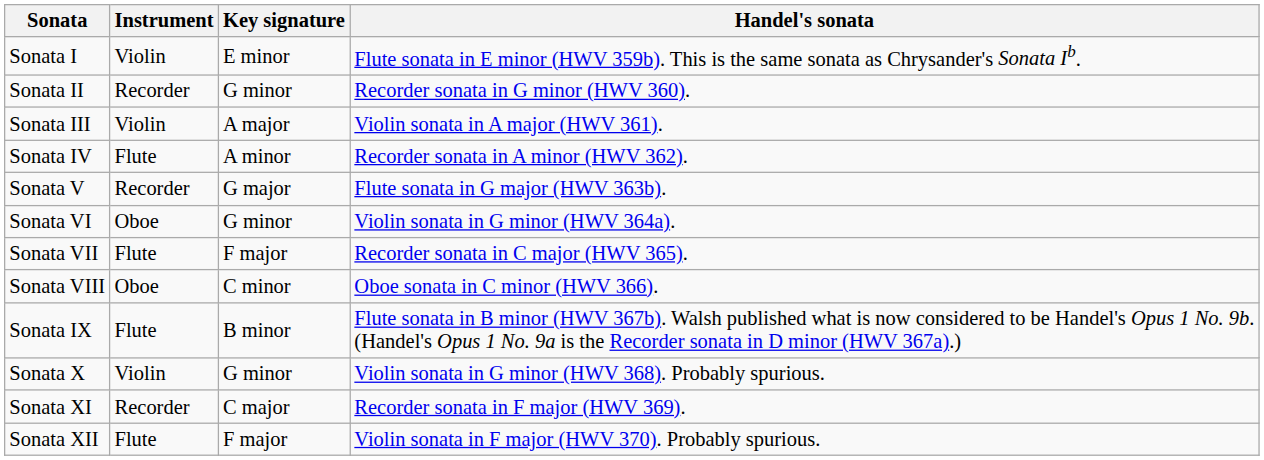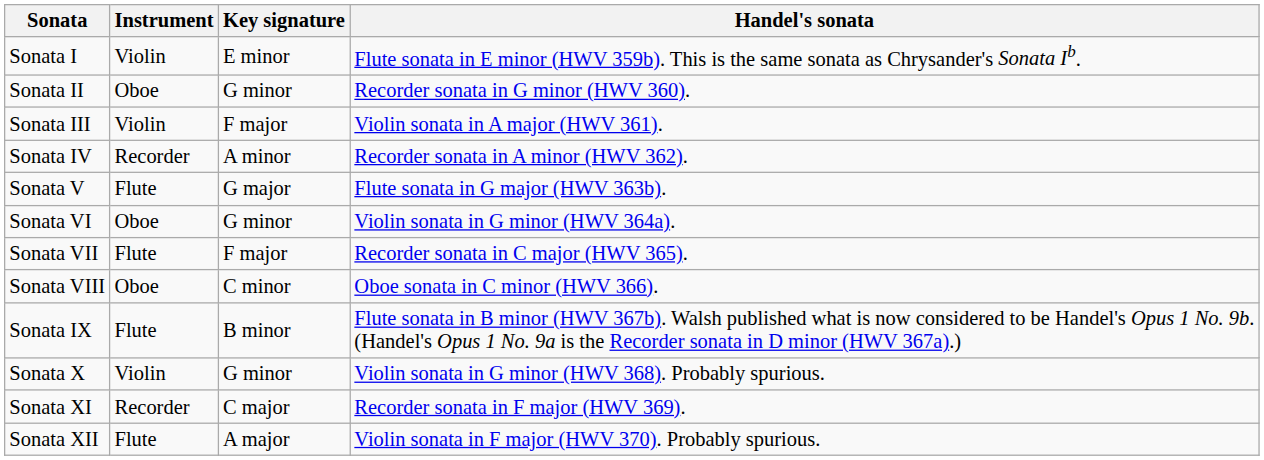 <table class="wikitable sortable" border="1">
 <tr>
 <th bgcolor=ececec>Sonata</th>
 <th bgcolor=ececec>Instrument</th>
 <th bgcolor=ececec>Key signature</th>
 <th bgcolor=ececec class="unsortable">Handel's sonata</th>
 </tr>
 <tr>
 <td>Sonata I</td>
 <td>Violin</td>
 <td>E minor</td>
 <td><a href='#'>Flute sonata in E minor (HWV 359b)</a>. This is the same sonata as Chrysander's <em>Sonata I<sup>b</sup></em>.</td>
 </tr>
 <tr>
 <td>Sonata II</td>
-<td>Recorder</td>
+<td>Oboe</td>
 <td>G minor</td>
 <td><a href='#'>Recorder sonata in G minor (HWV 360)</a>.</td>
 </tr>
 <tr>
 <td>Sonata III</td>
 <td>Violin</td>
-<td>A major</td>
+<td>F major</td>
 <td><a href='#'>Violin sonata in A major (HWV 361)</a>.</td>
 </tr>
 <tr>
 <td>Sonata IV</td>
-<td>Flute</td>
+<td>Recorder</td>
 <td>A minor</td>
 <td><a href='#'>Recorder sonata in A minor (HWV 362)</a>.</td>
 </tr>
 <tr>
 <td>Sonata V</td>
-<td>Recorder</td>
+<td>Flute</td>
 <td>G major</td>
 <td><a href='#'>Flute sonata in G major (HWV 363b)</a>.</td>
 </tr>
 <tr>
 <td>Sonata VI</td>
 <td>Oboe</td>
 <td>G minor</td>
 <td><a href='#'>Violin sonata in G minor (HWV 364a)</a>.</td>
 </tr>
 <tr>
 <td>Sonata VII</td>
 <td>Flute</td>
 <td>F major</td>
 <td><a href='#'>Recorder sonata in C major (HWV 365)</a>.</td>
 </tr>
 <tr>
 <td>Sonata VIII</td>
 <td>Oboe</td>
 <td>C minor</td>
 <td><a href='#'>Oboe sonata in C minor (HWV 366)</a>.</td>
 </tr>
 <tr>
 <td>Sonata IX</td>
 <td>Flute</td>
 <td>B minor</td>
 <td><a href='#'>Flute sonata in B minor (HWV 367b)</a>. Walsh published what is now considered to be Handel's <em>Opus 1 No. 9b</em>.<br>(Handel's <em>Opus 1 No. 9a</em> is the <a href='#'>Recorder sonata in D minor (HWV 367a)</a>.)</td>
 </tr>
 <tr>
 <td>Sonata X</td>
 <td>Violin</td>
 <td>G minor</td>
 <td><a href='#'>Violin sonata in G minor (HWV 368)</a>. Probably spurious.</td>
 </tr>
 <tr>
 <td>Sonata XI</td>
 <td>Recorder</td>
 <td>C major</td>
 <td><a href='#'>Recorder sonata in F major (HWV 369)</a>.</td>
 </tr>
 <tr>
 <td>Sonata XII</td>
 <td>Flute</td>
-<td>F major</td>
+<td>A major</td>
 <td><a href='#'>Violin sonata in F major (HWV 370)</a>. Probably spurious.</td>
 </tr>
 </table>
